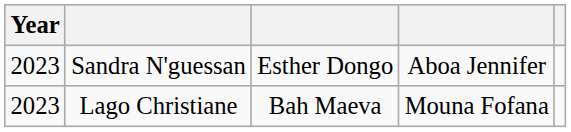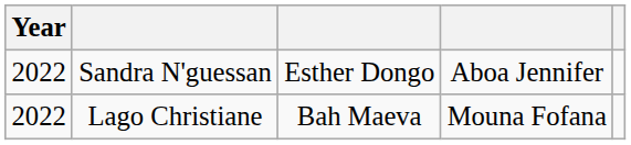 <table class="wikitable " style="font-size: 95%; text-align:center;">
 <tr>
 <th>Year</th>
 <th></th>
 <th></th>
 <th></th>
 <th></th>
 </tr>
 <tr>
-<td>2023</td>
+<td>2022</td>
 <td>Sandra N'guessan</td>
 <td>Esther Dongo</td>
 <td>Aboa Jennifer</td>
 <td></td>
 </tr>
 <tr>
-<td>2023</td>
+<td>2022</td>
 <td>Lago Christiane</td>
 <td>Bah Maeva</td>
 <td>Mouna Fofana</td>
 <td></td>
 </tr>
 </table>
